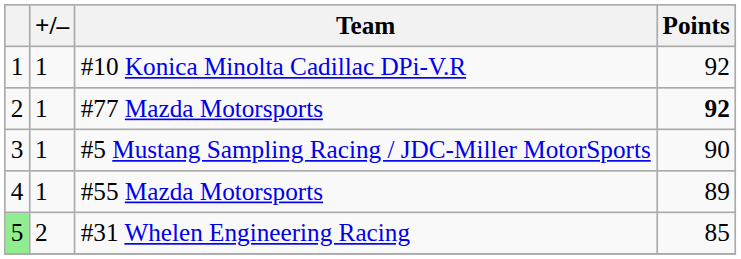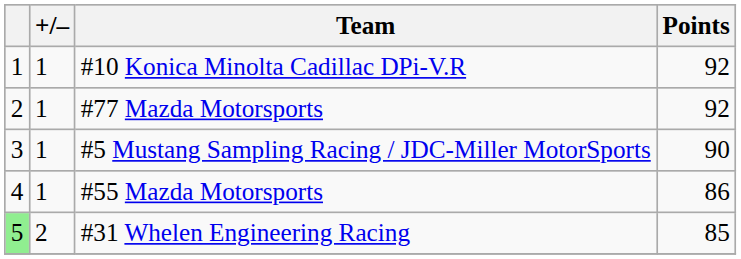 <table class="wikitable" style="font-size: 95%;">
 <tr>
 <th scope="col"></th>
 <th scope="col">+/–</th>
 <th scope="col">Team</th>
 <th scope="col">Points</th>
 </tr>
 <tr>
 <td align=center>1</td>
 <td align="left"> 1</td>
 <td> #10 <a href='#'>Konica Minolta Cadillac DPi-V.R</a></td>
 <td align=right>92</td>
 </tr>
 <tr>
 <td align=center>2</td>
 <td align="left"> 1</td>
 <td>  #77 <a href='#'>Mazda Motorsports</a></td>
-<td align=right><strong>92</strong></td>
+<td align=right>92</td>
 </tr>
 <tr>
 <td align=center>3</td>
 <td align="left"> 1</td>
 <td> #5 <a href='#'>Mustang Sampling Racing / JDC-Miller MotorSports</a></td>
 <td align=right>90</td>
 </tr>
 <tr>
 <td align=center>4</td>
 <td align="left"> 1</td>
 <td>  #55 <a href='#'>Mazda Motorsports</a></td>
-<td align=right>89</td>
+<td align=right>86</td>
 </tr>
 <tr>
 <td align=center style="background: lightgreen;">5</td>
 <td align="left"> 2</td>
 <td> #31 <a href='#'>Whelen Engineering Racing</a></td>
 <td align=right>85</td>
 </tr>
 <tr>
 </tr>
 </table>
